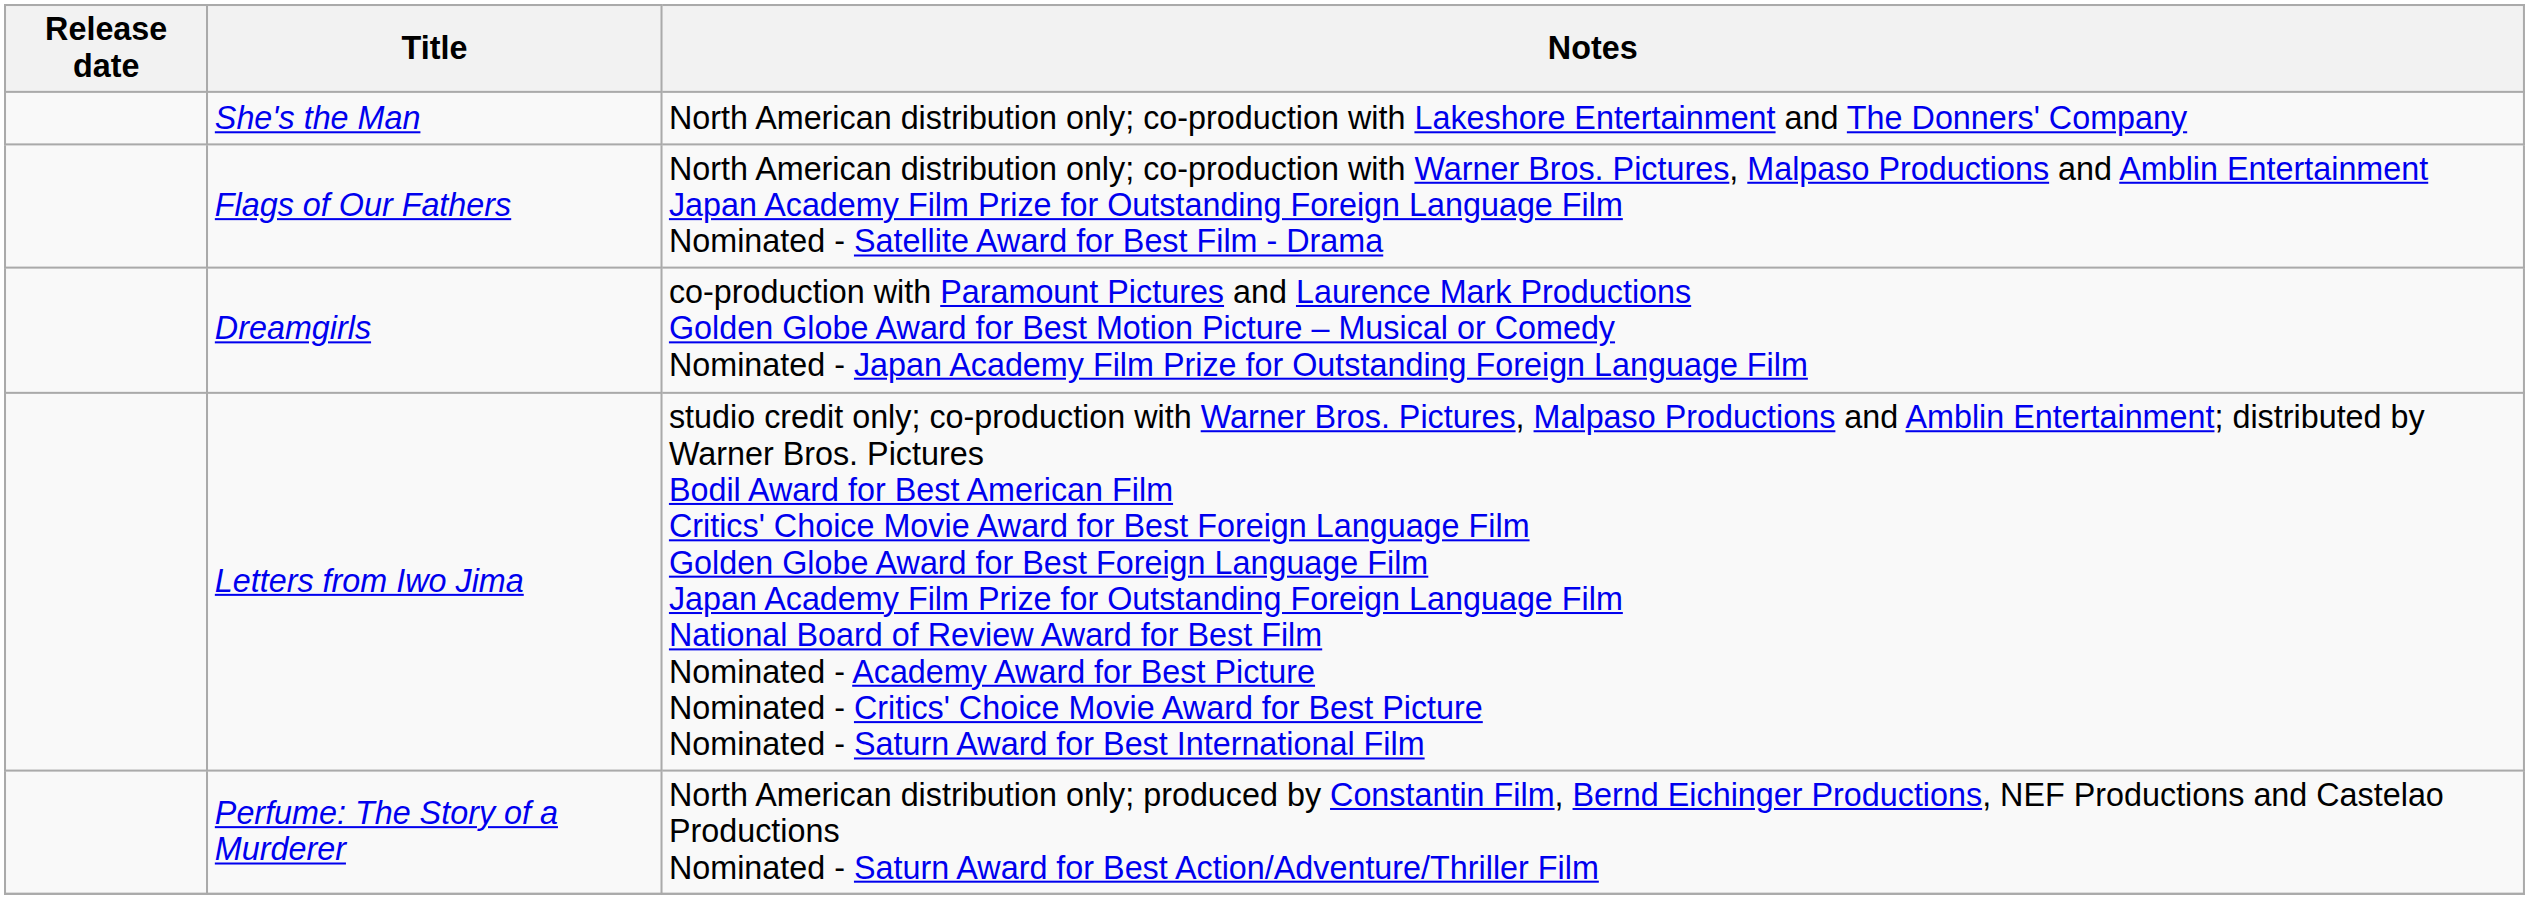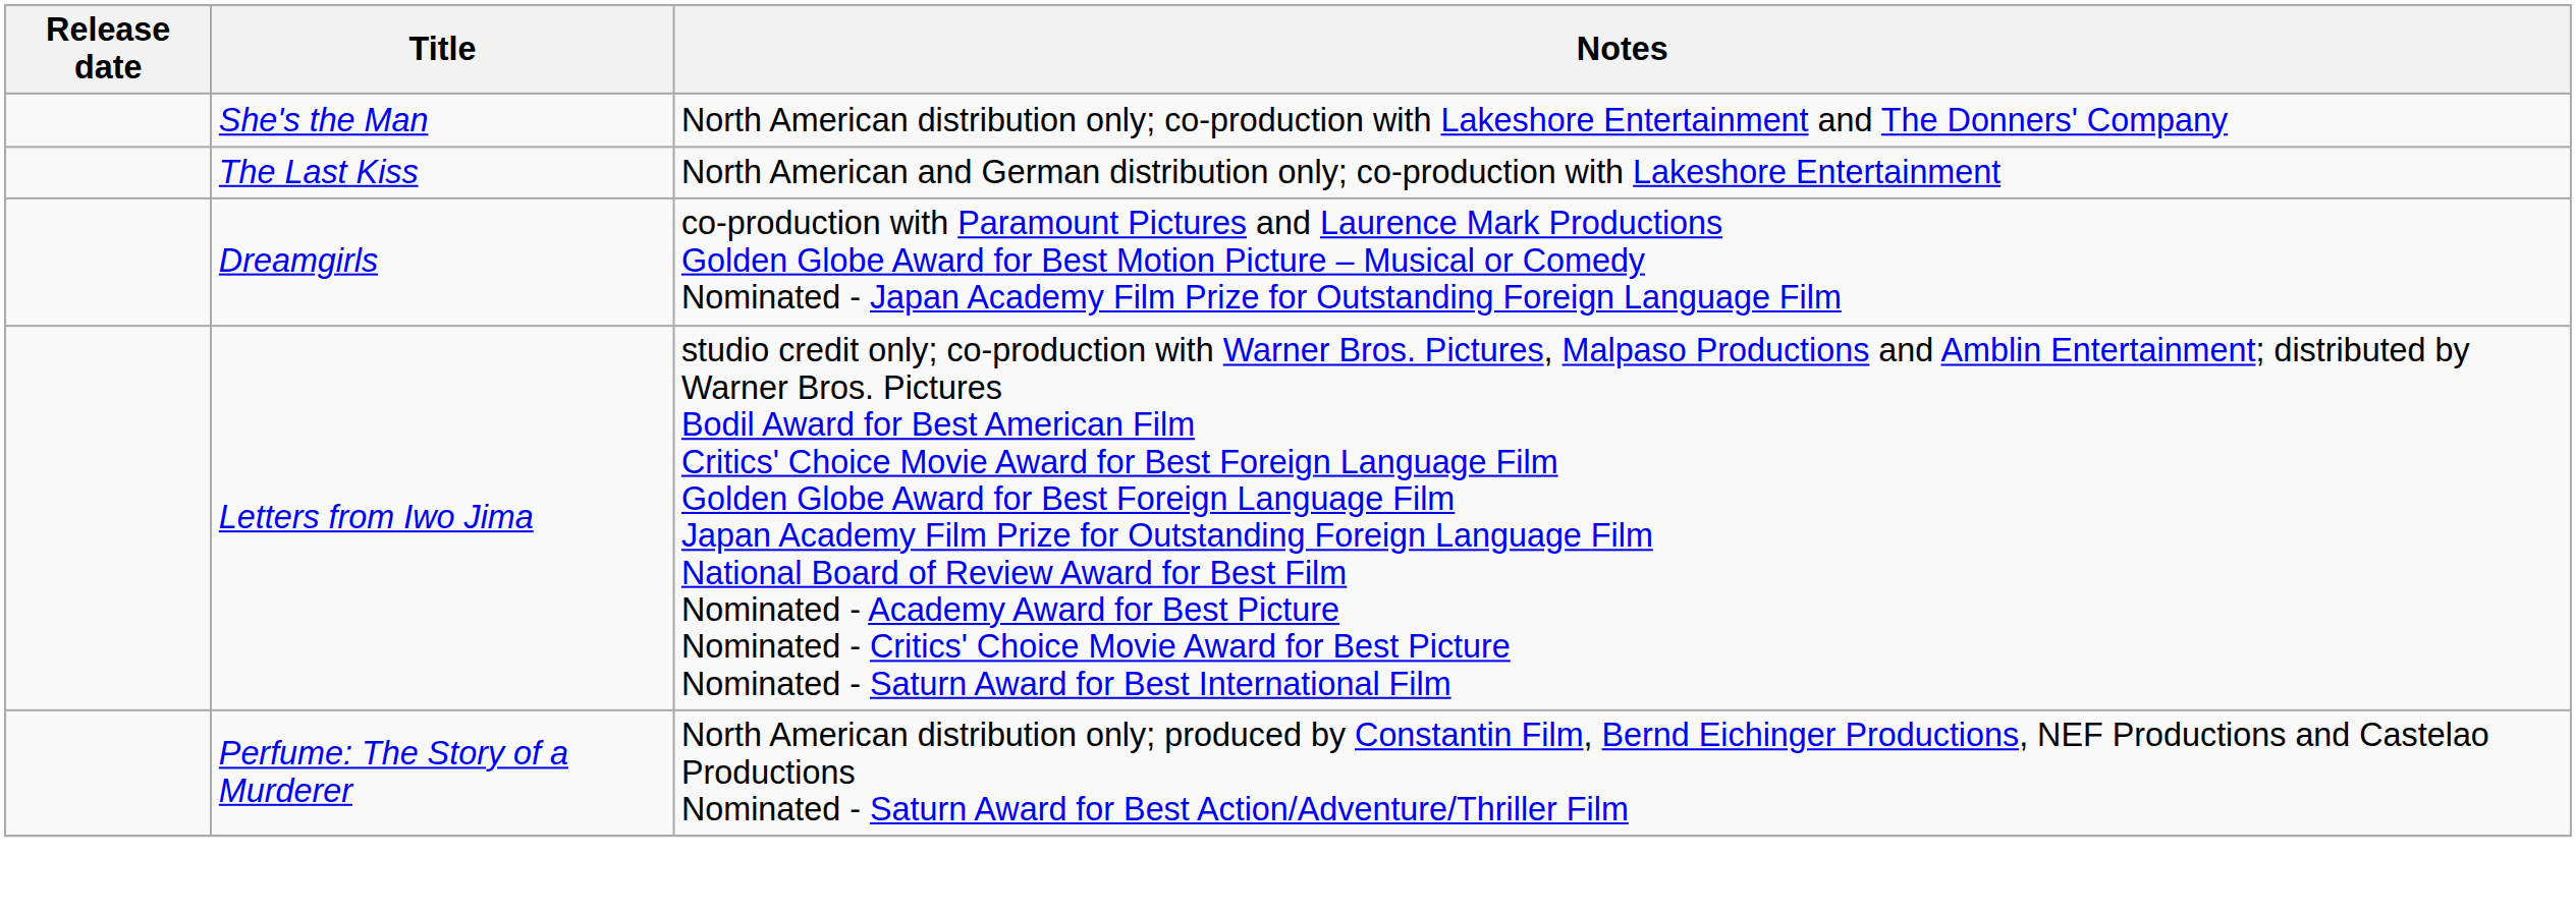 <table class="wikitable sortable">
 <tr>
 <th>Release date</th>
 <th>Title</th>
 <th>Notes</th>
 </tr>
 <tr>
 <td></td>
 <td><em><a href='#'>She's the Man</a></em></td>
 <td>North American distribution only; co-production with <a href='#'>Lakeshore Entertainment</a> and <a href='#'>The Donners' Company</a></td>
 </tr>
 <tr>
 <td></td>
-<td><em><a href='#'>Flags of Our Fathers</a></em></td>
-<td>North American distribution only; co-production with <a href='#'>Warner Bros. Pictures</a>, <a href='#'>Malpaso Productions</a> and <a href='#'>Amblin Entertainment</a><br><a href='#'>Japan Academy Film Prize for Outstanding Foreign Language Film</a><br>Nominated - <a href='#'>Satellite Award for Best Film - Drama</a></td>
+<td><em><a href='#'>The Last Kiss</a></em></td>
+<td>North American and German distribution only; co-production with <a href='#'>Lakeshore Entertainment</a></td>
 </tr>
 <tr>
 <td></td>
 <td><em><a href='#'>Dreamgirls</a></em></td>
 <td>co-production with <a href='#'>Paramount Pictures</a> and <a href='#'>Laurence Mark Productions</a><br><a href='#'>Golden Globe Award for Best Motion Picture – Musical or Comedy</a><br>Nominated - <a href='#'>Japan Academy Film Prize for Outstanding Foreign Language Film</a></td>
 </tr>
 <tr>
 <td></td>
 <td><em><a href='#'>Letters from Iwo Jima</a></em></td>
 <td>studio credit only; co-production with <a href='#'>Warner Bros. Pictures</a>, <a href='#'>Malpaso Productions</a> and <a href='#'>Amblin Entertainment</a>; distributed by Warner Bros. Pictures<br><a href='#'>Bodil Award for Best American Film</a><br><a href='#'>Critics' Choice Movie Award for Best Foreign Language Film</a><br><a href='#'>Golden Globe Award for Best Foreign Language Film</a><br><a href='#'>Japan Academy Film Prize for Outstanding Foreign Language Film</a><br><a href='#'>National Board of Review Award for Best Film</a><br>Nominated - <a href='#'>Academy Award for Best Picture</a><br>Nominated - <a href='#'>Critics' Choice Movie Award for Best Picture</a><br>Nominated - <a href='#'>Saturn Award for Best International Film</a></td>
 </tr>
 <tr>
 <td></td>
 <td><em><a href='#'>Perfume: The Story of a Murderer</a></em></td>
 <td>North American distribution only; produced by <a href='#'>Constantin Film</a>, <a href='#'>Bernd Eichinger Productions</a>, NEF Productions and Castelao Productions<br>Nominated - <a href='#'>Saturn Award for Best Action/Adventure/Thriller Film</a></td>
 </tr>
 <tr>
 </tr>
 </table>
